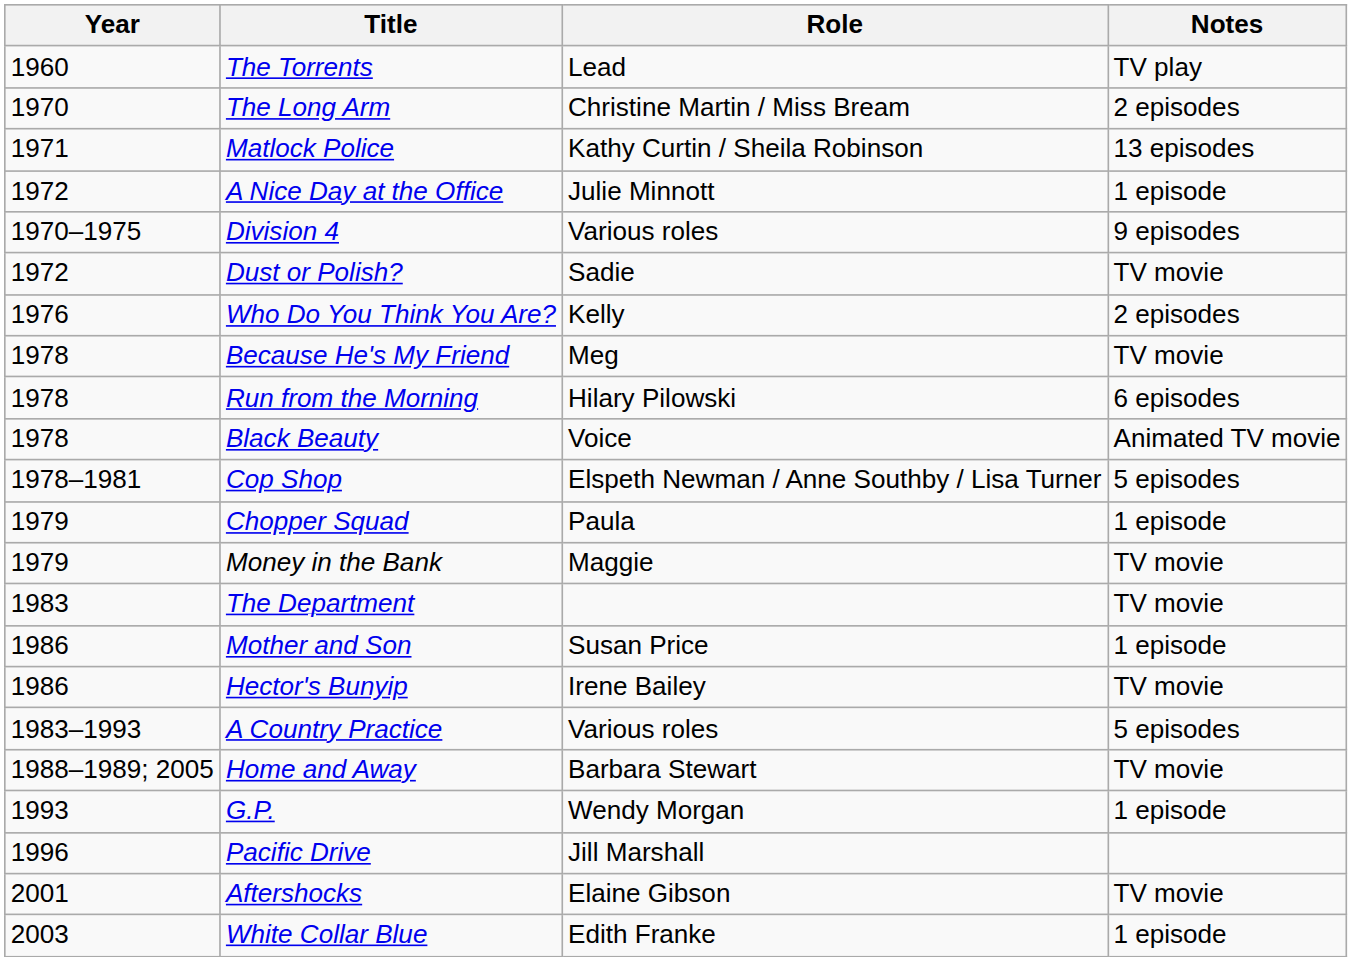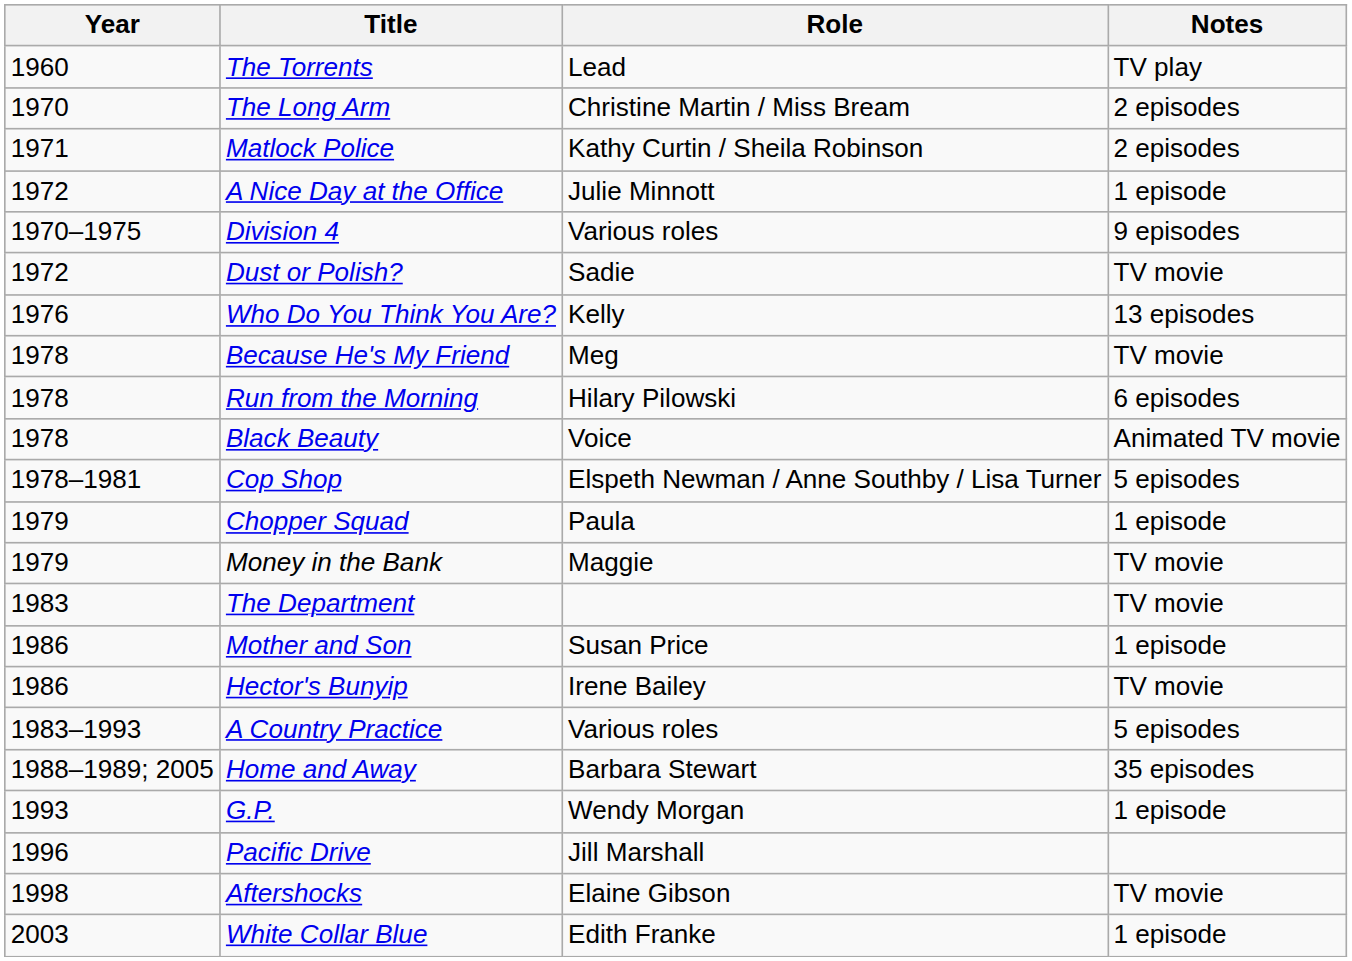 <table class=wikitable>
 <tr>
 <th>Year</th>
 <th>Title</th>
 <th>Role</th>
 <th>Notes</th>
 </tr>
 <tr>
 <td>1960</td>
 <td><em><a href='#'>The Torrents</a></em></td>
 <td>Lead</td>
 <td>TV play</td>
 </tr>
 <tr>
 <td>1970</td>
 <td><em><a href='#'>The Long Arm</a></em></td>
 <td>Christine Martin / Miss Bream</td>
 <td>2 episodes</td>
 </tr>
 <tr>
 <td>1971</td>
 <td><em><a href='#'>Matlock Police</a></em></td>
 <td>Kathy Curtin / Sheila Robinson</td>
-<td>13 episodes</td>
+<td>2 episodes</td>
 </tr>
 <tr>
 <td>1972</td>
 <td><em><a href='#'>A Nice Day at the Office</a></em></td>
 <td>Julie Minnott</td>
 <td>1 episode</td>
 </tr>
 <tr>
 <td>1970–1975</td>
 <td><em><a href='#'>Division 4</a></em></td>
 <td>Various roles</td>
 <td>9 episodes</td>
 </tr>
 <tr>
 <td>1972</td>
 <td><em><a href='#'>Dust or Polish?</a></em></td>
 <td>Sadie</td>
 <td>TV movie</td>
 </tr>
 <tr>
 <td>1976</td>
 <td><em><a href='#'>Who Do You Think You Are?</a></em></td>
 <td>Kelly</td>
-<td>2 episodes</td>
+<td>13 episodes</td>
 </tr>
 <tr>
 <td>1978</td>
 <td><em><a href='#'>Because He's My Friend</a></em></td>
 <td>Meg</td>
 <td>TV movie</td>
 </tr>
 <tr>
 <td>1978</td>
 <td><em><a href='#'>Run from the Morning</a></em></td>
 <td>Hilary Pilowski</td>
 <td>6 episodes</td>
 </tr>
 <tr>
 <td>1978</td>
 <td><em><a href='#'>Black Beauty</a></em></td>
 <td>Voice</td>
 <td>Animated TV movie</td>
 </tr>
 <tr>
 <td>1978–1981</td>
 <td><em><a href='#'>Cop Shop</a></em></td>
 <td>Elspeth Newman / Anne Southby / Lisa Turner</td>
 <td>5 episodes</td>
 </tr>
 <tr>
 <td>1979</td>
 <td><em><a href='#'>Chopper Squad</a></em></td>
 <td>Paula</td>
 <td>1 episode</td>
 </tr>
 <tr>
 <td>1979</td>
 <td><em>Money in the Bank</em></td>
 <td>Maggie</td>
 <td>TV movie</td>
 </tr>
 <tr>
 <td>1983</td>
 <td><em><a href='#'>The Department</a></em></td>
 <td></td>
 <td>TV movie</td>
 </tr>
 <tr>
 <td>1986</td>
 <td><em><a href='#'>Mother and Son</a></em></td>
 <td>Susan Price</td>
 <td>1 episode</td>
 </tr>
 <tr>
 <td>1986</td>
 <td><em><a href='#'>Hector's Bunyip</a></em></td>
 <td>Irene Bailey</td>
 <td>TV movie</td>
 </tr>
 <tr>
 <td>1983–1993</td>
 <td><em><a href='#'>A Country Practice</a></em></td>
 <td>Various roles</td>
 <td>5 episodes</td>
 </tr>
 <tr>
 <td>1988–1989; 2005</td>
 <td><em><a href='#'>Home and Away</a></em></td>
 <td>Barbara Stewart</td>
-<td>TV movie</td>
+<td>35 episodes</td>
 </tr>
 <tr>
 <td>1993</td>
 <td><em><a href='#'>G.P.</a></em></td>
 <td>Wendy Morgan</td>
 <td>1 episode</td>
 </tr>
 <tr>
 <td>1996</td>
 <td><em><a href='#'>Pacific Drive</a></em></td>
 <td>Jill Marshall</td>
 <td></td>
 </tr>
 <tr>
-<td>2001</td>
+<td>1998</td>
 <td><em><a href='#'>Aftershocks</a></em></td>
 <td>Elaine Gibson</td>
 <td>TV movie</td>
 </tr>
 <tr>
 <td>2003</td>
 <td><em><a href='#'>White Collar Blue</a></em></td>
 <td>Edith Franke</td>
 <td>1 episode</td>
 </tr>
 </table>
